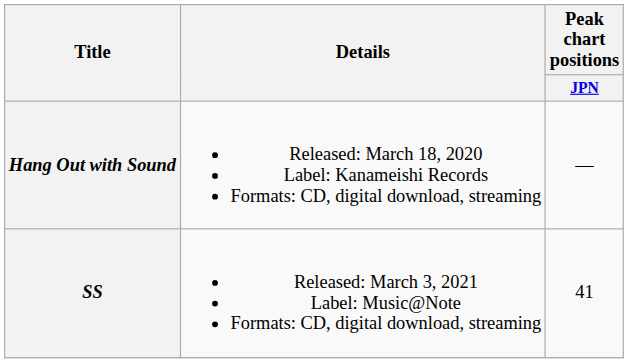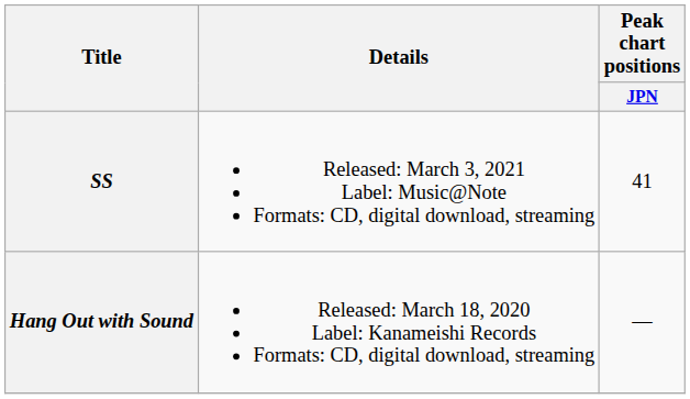 <table class="wikitable plainrowheaders" style="text-align:center;">
 <tr>
 <th scope="col" rowspan="2">Title</th>
 <th scope="col" rowspan="2">Details</th>
 <th scope="col" colspan="1">Peak chart positions</th>
 </tr>
 <tr>
 <th scope="col" style="width:2.75em;font-size:85%;"><a href='#'>JPN</a><br></th>
 </tr>
 <tr>
+<th scope="row"><em>SS</em></th>
+<td><br><ul><li>Released: March 3, 2021</li><li>Label: Music@Note</li><li>Formats: CD, digital download, streaming</li></ul></td>
+<td>41</td>
+</tr>
+<tr>
 <th scope="row"><em>Hang Out with Sound</em></th>
 <td><br><ul><li>Released: March 18, 2020</li><li>Label: Kanameishi Records</li><li>Formats: CD, digital download, streaming</li></ul></td>
 <td>—</td>
 </tr>
 <tr>
-<th scope="row"><em>SS</em></th>
-<td><br><ul><li>Released: March 3, 2021</li><li>Label: Music@Note</li><li>Formats: CD, digital download, streaming</li></ul></td>
-<td>41</td>
-</tr>
-<tr>
 </tr>
 </table>
